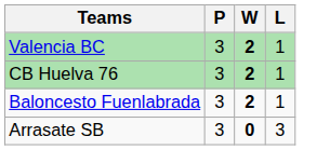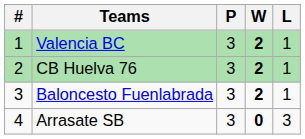 <table class="wikitable" style="text-align: center;">
 <tr>
+<th width=20>#</th>
 <th>Teams</th>
 <th width=20>P</th>
 <th width=20>W</th>
 <th width=20>L</th>
 </tr>
 <tr bgcolor=ACE1AF>
+<td>1</td>
 <td align=left><a href='#'>Valencia BC</a></td>
 <td>3</td>
 <td><strong>2</strong></td>
 <td>1</td>
 </tr>
 <tr bgcolor=ACE1AF>
+<td>2</td>
 <td align=left>CB Huelva 76</td>
 <td>3</td>
 <td><strong>2</strong></td>
 <td>1</td>
 </tr>
 <tr>
+<td>3</td>
 <td align=left><a href='#'>Baloncesto Fuenlabrada</a></td>
 <td>3</td>
 <td><strong>2</strong></td>
 <td>1</td>
 </tr>
 <tr>
+<td>4</td>
 <td align=left>Arrasate SB</td>
 <td>3</td>
 <td><strong>0</strong></td>
 <td>3</td>
 </tr>
 </table>
